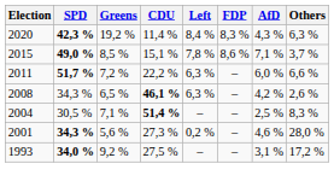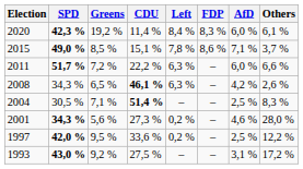 <table class="wikitable zebra">
 <tr class="hintergrundfarbe5">
 <th>Election</th>
 <th><a href='#'>SPD</a></th>
 <th><a href='#'>Greens</a></th>
 <th><a href='#'>CDU</a></th>
 <th><a href='#'>Left</a></th>
 <th><a href='#'>FDP</a></th>
 <th><a href='#'>AfD</a></th>
 <th>Others</th>
 </tr>
 <tr>
 <td>2020</td>
 <td><strong>42,3 %</strong></td>
 <td>19,2 %</td>
 <td>11,4 %</td>
 <td>8,4 %</td>
 <td>8,3 %</td>
-<td>4,3 %</td>
-<td>6,3 %</td>
+<td>6,0 %</td>
+<td>6,1 %</td>
 </tr>
 <tr>
 <td>2015</td>
 <td><strong>49,0 %</strong></td>
 <td>8,5 %</td>
 <td>15,1 %</td>
 <td>7,8 %</td>
 <td>8,6 %</td>
 <td>7,1 %</td>
 <td>3,7 %</td>
 </tr>
 <tr>
 <td>2011</td>
 <td><strong>51,7 %</strong></td>
 <td>7,2 %</td>
 <td>22,2 %</td>
 <td>6,3 %</td>
 <td style="text-align:center">–</td>
 <td>6,0 %</td>
 <td>6,6 %</td>
 </tr>
 <tr>
 <td>2008</td>
 <td>34,3 %</td>
 <td>6,5 %</td>
 <td><strong>46,1 %</strong></td>
 <td>6,3 %</td>
 <td style="text-align:center">–</td>
 <td>4,2 %</td>
 <td>2,6 %</td>
 </tr>
 <tr>
 <td>2004</td>
 <td>30,5 %</td>
 <td>7,1 %</td>
 <td><strong>51,4 %</strong></td>
 <td style="text-align:center">–</td>
 <td style="text-align:center">–</td>
 <td>2,5 %</td>
 <td>8,3 %</td>
 </tr>
 <tr>
 <td>2001</td>
 <td><strong>34,3 %</strong></td>
 <td>5,6 %</td>
 <td>27,3 %</td>
 <td>0,2 %</td>
 <td style="text-align:center">–</td>
 <td>4,6 %</td>
 <td>28,0 %</td>
 </tr>
 <tr>
+<td>1997</td>
+<td><strong>42,0 %</strong></td>
+<td>9,5 %</td>
+<td>33,6 %</td>
+<td>0,2 %</td>
+<td style="text-align:center">–</td>
+<td>2,5 %</td>
+<td>12,2 %</td>
+</tr>
+<tr>
 <td>1993</td>
-<td><strong>34,0 %</strong></td>
+<td><strong>43,0 %</strong></td>
 <td>9,2 %</td>
 <td>27,5 %</td>
 <td style="text-align:center">–</td>
 <td style="text-align:center">–</td>
 <td>3,1 %</td>
 <td>17,2 %</td>
 </tr>
 </table>
